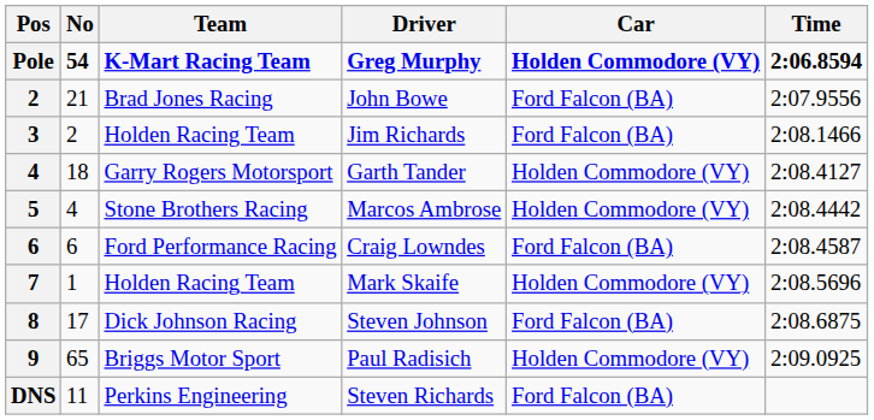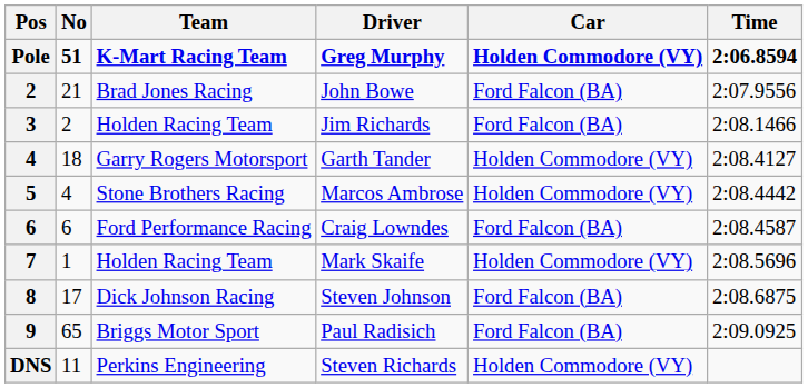 <table class="wikitable" style="font-size: 95%;">
 <tr>
 <th>Pos</th>
 <th>No</th>
 <th>Team</th>
 <th>Driver</th>
 <th>Car</th>
 <th>Time</th>
 </tr>
 <tr style="font-weight:bold">
 <th>Pole</th>
-<td>54</td>
+<td>51</td>
 <td><a href='#'>K-Mart Racing Team</a></td>
 <td> <a href='#'>Greg Murphy</a></td>
 <td><a href='#'>Holden Commodore (VY)</a></td>
 <td>2:06.8594</td>
 </tr>
 <tr>
 <th>2</th>
 <td>21</td>
 <td><a href='#'>Brad Jones Racing</a></td>
 <td> <a href='#'>John Bowe</a></td>
 <td><a href='#'>Ford Falcon (BA)</a></td>
 <td>2:07.9556</td>
 </tr>
 <tr>
 <th>3</th>
 <td>2</td>
 <td><a href='#'>Holden Racing Team</a></td>
 <td> <a href='#'>Jim Richards</a></td>
 <td><a href='#'>Ford Falcon (BA)</a></td>
 <td>2:08.1466</td>
 </tr>
 <tr>
 <th>4</th>
 <td>18</td>
 <td><a href='#'>Garry Rogers Motorsport</a></td>
 <td> <a href='#'>Garth Tander</a></td>
 <td><a href='#'>Holden Commodore (VY)</a></td>
 <td>2:08.4127</td>
 </tr>
 <tr>
 <th>5</th>
 <td>4</td>
 <td><a href='#'>Stone Brothers Racing</a></td>
 <td> <a href='#'>Marcos Ambrose</a></td>
 <td><a href='#'>Holden Commodore (VY)</a></td>
 <td>2:08.4442</td>
 </tr>
 <tr>
 <th>6</th>
 <td>6</td>
 <td><a href='#'>Ford Performance Racing</a></td>
 <td> <a href='#'>Craig Lowndes</a></td>
 <td><a href='#'>Ford Falcon (BA)</a></td>
 <td>2:08.4587</td>
 </tr>
 <tr>
 <th>7</th>
 <td>1</td>
 <td><a href='#'>Holden Racing Team</a></td>
 <td> <a href='#'>Mark Skaife</a></td>
 <td><a href='#'>Holden Commodore (VY)</a></td>
 <td>2:08.5696</td>
 </tr>
 <tr>
 <th>8</th>
 <td>17</td>
 <td><a href='#'>Dick Johnson Racing</a></td>
 <td> <a href='#'>Steven Johnson</a></td>
 <td><a href='#'>Ford Falcon (BA)</a></td>
 <td>2:08.6875</td>
 </tr>
 <tr>
 <th>9</th>
 <td>65</td>
 <td><a href='#'>Briggs Motor Sport</a></td>
 <td> <a href='#'>Paul Radisich</a></td>
-<td><a href='#'>Holden Commodore (VY)</a></td>
+<td><a href='#'>Ford Falcon (BA)</a></td>
 <td>2:09.0925</td>
 </tr>
 <tr>
 <th>DNS</th>
 <td>11</td>
 <td><a href='#'>Perkins Engineering</a></td>
 <td> <a href='#'>Steven Richards</a></td>
-<td><a href='#'>Ford Falcon (BA)</a></td>
+<td><a href='#'>Holden Commodore (VY)</a></td>
 <td></td>
 </tr>
 </table>
